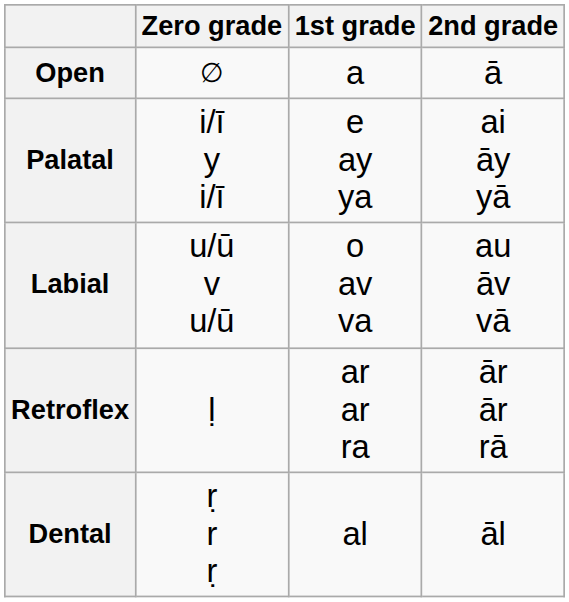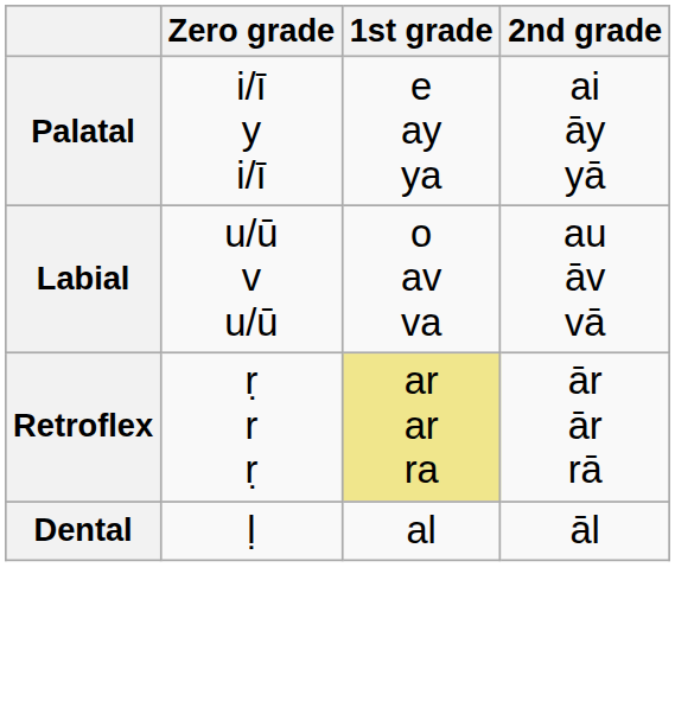 <table class="wikitable">
 <tr style="text-align:center;">
 <th></th>
 <th>Zero grade</th>
 <th>1st grade</th>
 <th>2nd grade</th>
-</tr>
-<tr style="text-align:center;">
-<th>Open</th>
-<td>∅</td>
-<td><big>a</big></td>
-<td><big>ā</big></td>
 </tr>
 <tr style="text-align:center;">
 <th>Palatal</th>
 <td><big>i/ī <br> y <br> i/ī</big></td>
 <td><big>e <br> ay <br> ya</big></td>
 <td><big>ai <br> āy <br> yā</big></td>
 </tr>
 <tr style="text-align:center;">
 <th>Labial</th>
 <td><big>u/ū <br> v <br> u/ū</big></td>
 <td><big>o <br> av <br> va</big></td>
 <td><big>au <br> āv <br> vā</big></td>
 </tr>
 <tr style="text-align:center;">
 <th>Retroflex</th>
-<td><big>ḷ</big></td>
-<td><big>ar <br> ar <br> ra</big></td>
+<td><big>ṛ <br> r <br> ṛ</big></td>
+<td style="background: khaki;"><big>ar <br> ar <br> ra</big></td>
 <td><big>ār <br> ār <br> rā</big></td>
 </tr>
 <tr style="text-align:center;">
 <th>Dental</th>
-<td><big>ṛ <br> r <br> ṛ</big></td>
+<td><big>ḷ</big></td>
 <td><big>al</big></td>
 <td><big>āl</big></td>
 </tr>
 </table>
